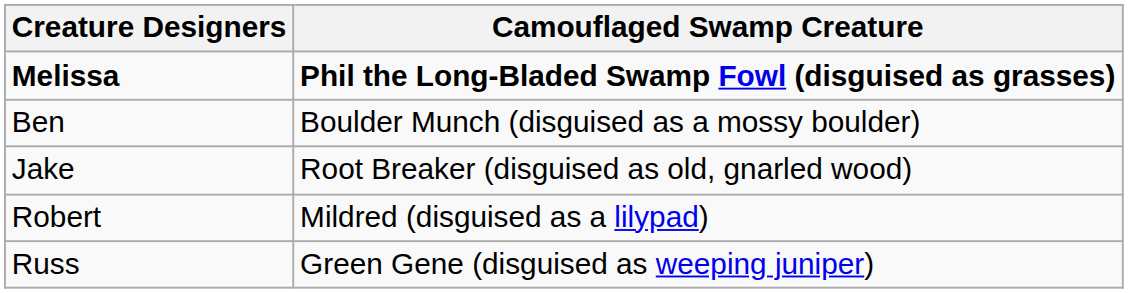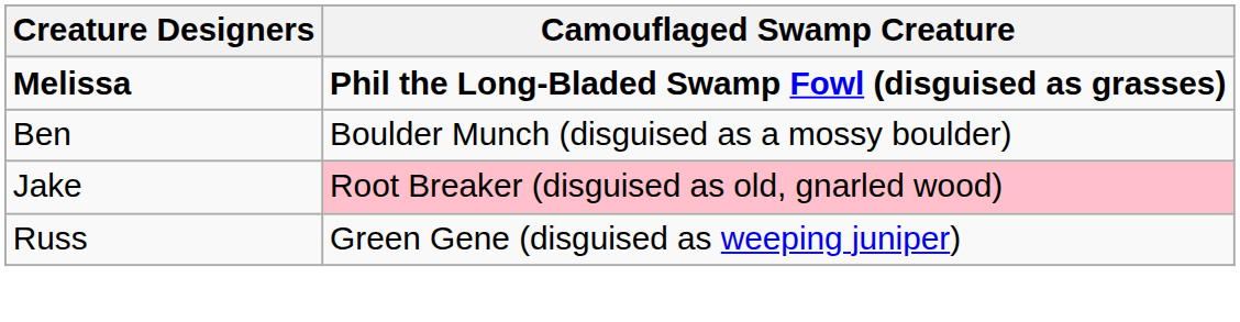 <table class="wikitable">
 <tr>
 <th>Creature Designers</th>
 <th>Camouflaged Swamp Creature</th>
 </tr>
 <tr>
 <td><strong>Melissa</strong></td>
 <td><strong>Phil the Long-Bladed Swamp <a href='#'>Fowl</a> (disguised as grasses)</strong></td>
 </tr>
 <tr>
 <td>Ben</td>
 <td>Boulder Munch (disguised as a mossy boulder)</td>
 </tr>
 <tr>
 <td>Jake</td>
-<td>Root Breaker (disguised as old, gnarled wood)</td>
-</tr>
-<tr>
-<td>Robert</td>
-<td>Mildred (disguised as a <a href='#'>lilypad</a>)</td>
+<td style="background: pink;">Root Breaker (disguised as old, gnarled wood)</td>
 </tr>
 <tr>
 <td>Russ</td>
 <td>Green Gene (disguised as <a href='#'>weeping juniper</a>)</td>
 </tr>
 </table>
